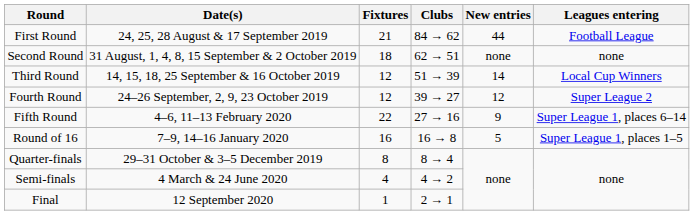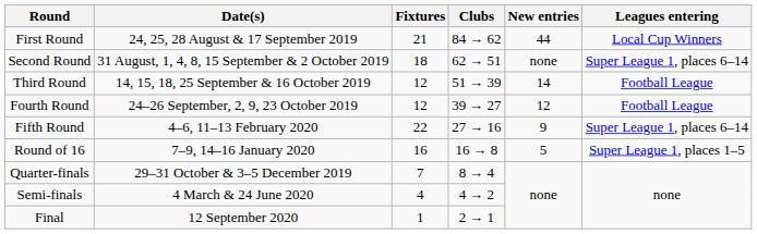 <table class="wikitable" style="text-align:center">
 <tr>
 <th>Round</th>
 <th>Date(s)</th>
 <th>Fixtures</th>
 <th>Clubs</th>
 <th>New entries</th>
 <th>Leagues entering</th>
 </tr>
 <tr>
 <td>First Round</td>
 <td>24, 25, 28 August & 17 September 2019</td>
 <td>21</td>
 <td>84 → 62</td>
 <td>44</td>
-<td><a href='#'>Football League</a></td>
+<td><a href='#'>Local Cup Winners</a></td>
 </tr>
 <tr>
 <td>Second Round</td>
 <td>31 August, 1, 4, 8, 15 September & 2 October 2019</td>
 <td>18</td>
 <td>62 → 51</td>
 <td>none</td>
-<td>none</td>
+<td><a href='#'>Super League 1</a>, places 6–14</td>
 </tr>
 <tr>
 <td>Third Round</td>
 <td>14, 15, 18, 25 September & 16 October 2019</td>
 <td>12</td>
 <td>51 → 39</td>
 <td>14</td>
-<td><a href='#'>Local Cup Winners</a></td>
+<td><a href='#'>Football League</a></td>
 </tr>
 <tr>
 <td>Fourth Round</td>
 <td>24–26 September, 2, 9, 23 October 2019</td>
 <td>12</td>
 <td>39 → 27</td>
 <td>12</td>
-<td><a href='#'>Super League 2</a></td>
+<td><a href='#'>Football League</a></td>
 </tr>
 <tr>
 <td>Fifth Round</td>
 <td>4–6, 11–13 February 2020</td>
 <td>22</td>
 <td>27 → 16</td>
 <td>9</td>
 <td><a href='#'>Super League 1</a>, places 6–14</td>
 </tr>
 <tr>
 <td>Round of 16</td>
 <td>7–9, 14–16 January 2020</td>
 <td>16</td>
 <td>16 → 8</td>
 <td>5</td>
 <td><a href='#'>Super League 1</a>, places 1–5</td>
 </tr>
 <tr>
 <td>Quarter-finals</td>
 <td>29–31 October & 3–5 December 2019</td>
-<td>8</td>
+<td>7</td>
 <td>8 → 4</td>
 <td rowspan=3>none</td>
 <td rowspan=3>none</td>
 </tr>
 <tr>
 <td>Semi-finals</td>
 <td>4 March & 24 June 2020</td>
 <td>4</td>
 <td>4 → 2</td>
 </tr>
 <tr>
 <td>Final</td>
 <td>12 September 2020</td>
 <td>1</td>
 <td>2 → 1</td>
 </tr>
 </table>
